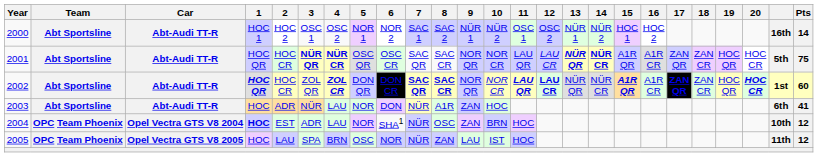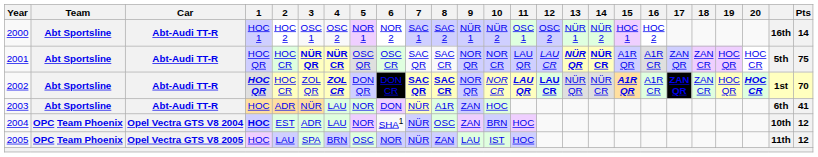 <table class="wikitable" border="1" style="text-align:center; font-size:85%;">
 <tr>
 <th>Year</th>
 <th>Team</th>
 <th>Car</th>
 <th>1</th>
 <th>2</th>
 <th>3</th>
 <th>4</th>
 <th>5</th>
 <th>6</th>
 <th>7</th>
 <th>8</th>
 <th>9</th>
 <th>10</th>
 <th>11</th>
 <th>12</th>
 <th>13</th>
 <th>14</th>
 <th>15</th>
 <th>16</th>
 <th>17</th>
 <th>18</th>
 <th>19</th>
 <th>20</th>
 <th></th>
 <th>Pts</th>
 </tr>
 <tr>
 <td><a href='#'>2000</a></td>
 <th nowrap><a href='#'>Abt Sportsline</a></th>
 <th nowrap><a href='#'>Abt-Audi TT-R</a></th>
 <td style="background:#CFCFFF;"><a href='#'>HOC<br>1</a><br></td>
 <td style="background:white;"><a href='#'>HOC<br>2</a><br></td>
 <td><a href='#'>OSC<br>1</a></td>
 <td><a href='#'>OSC<br>2</a></td>
 <td style="background:#efcfff;"><a href='#'>NOR<br>1</a><br></td>
 <td style="background:white;"><a href='#'>NOR<br>2</a><br></td>
 <td style="background:#CFCFFF;"><a href='#'>SAC<br>1</a><br></td>
 <td style="background:#CFCFFF;"><a href='#'>SAC<br>2</a><br></td>
 <td style="background:#CFCFFF;"><a href='#'>NÜR<br>1</a><br></td>
 <td style="background:#CFCFFF;"><a href='#'>NÜR<br>2</a><br></td>
 <td style="background:#dfffdf;"><a href='#'>OSC<br>1</a><br></td>
 <td style="background:#CFCFFF;"><a href='#'>OSC<br>2</a><br></td>
 <td style="background:#dfffdf;"><a href='#'>NÜR<br>1</a><br></td>
 <td style="background:#dfffdf;"><a href='#'>NÜR<br>2</a><br></td>
 <td style="background:#efcfff;"><a href='#'>HOC<br>1</a><br></td>
 <td style="background:white;"><a href='#'>HOC<br>2</a><br></td>
 <td></td>
 <td></td>
 <td></td>
 <td></td>
 <th>16th</th>
 <th>14</th>
 </tr>
 <tr>
 <td><a href='#'>2001</a></td>
 <th nowrap><a href='#'>Abt Sportsline</a></th>
 <th nowrap><a href='#'>Abt-Audi TT-R</a></th>
 <td style="background:#CFCFFF;"><a href='#'>HOC<br>QR</a><br></td>
 <td style="background:#DFFFDF;"><a href='#'>HOC<br>CR</a><br></td>
 <td style="background:#FFFFBF;"><strong><a href='#'>NÜR<br>QR</a></strong><br></td>
 <td style="background:#FFFFBF;"><strong><a href='#'>NÜR<br>CR</a></strong><br></td>
 <td style="background:#DFDFDF;"><a href='#'>OSC<br>QR</a><br></td>
 <td style="background:#DFFFDF;"><a href='#'>OSC<br>CR</a><br></td>
 <td><a href='#'>SAC<br>QR</a></td>
 <td><a href='#'>SAC<br>CR</a></td>
 <td style="background:#CFCFFF;"><a href='#'>NOR<br>QR</a><br></td>
 <td style="background:#CFCFFF;"><a href='#'>NOR<br>CR</a><br></td>
 <td style="background:#CFCFFF;"><a href='#'>LAU<br>QR</a><br></td>
 <td style="background:#CFCFFF;"><em><a href='#'>LAU<br>CR</a></em><br></td>
 <td style="background:#FFFFBF;"><strong><em><a href='#'>NÜR<br>QR</a></em></strong><br></td>
 <td style="background:#FFFFBF;"><strong><a href='#'>NÜR<br>CR</a></strong><br></td>
 <td style="background:#CFCFFF;"><a href='#'>A1R<br>QR</a><br></td>
 <td style="background:#DFDFDF;"><a href='#'>A1R<br>CR</a><br></td>
 <td style="background:#CFCFFF;"><a href='#'>ZAN<br>QR</a><br></td>
 <td style="background:#EFCFFF;"><a href='#'>ZAN<br>CR</a><br></td>
 <td style="background:#EFCFFF;"><a href='#'>HOC<br>QR</a><br></td>
 <td style="background:#FFFFFF;"><a href='#'>HOC<br>CR</a><br></td>
 <th>5th</th>
 <th>75</th>
 </tr>
 <tr>
 <td><a href='#'>2002</a></td>
 <th nowrap><a href='#'>Abt Sportsline</a></th>
 <th nowrap><a href='#'>Abt-Audi TT-R</a></th>
 <td style="background:#DFDFDF;"><strong><em><a href='#'>HOC<br>QR</a></em></strong><br></td>
 <td style="background:#FFFFBF;"><a href='#'>HOC<br>CR</a><br></td>
 <td style="background:#FFFFBF;"><a href='#'>ZOL<br>QR</a><br></td>
 <td style="background:#FFFFBF;"><strong><em><a href='#'>ZOL<br>CR</a></em></strong><br></td>
 <td style="background:#CFCFFF;"><a href='#'>DON<br>QR</a><br></td>
 <td style="background:#000000; color:white"><a href='#'><span>DON<br>CR</span></a><br></td>
 <td style="background:#FFFFBF;"><strong><a href='#'>SAC<br>QR</a></strong><br></td>
 <td style="background:#FFFFBF;"><strong><a href='#'>SAC<br>CR</a></strong><br></td>
 <td style="background:#CFCFFF;"><a href='#'>NOR<br>QR</a><br></td>
 <td style="background:#FFFFBF;"><em><a href='#'>NOR<br>CR</a></em><br></td>
 <td style="background:#FFFFBF;"><strong><em><a href='#'>LAU<br>QR</a></em></strong><br></td>
 <td style="background:#DFFFDF;"><strong><a href='#'>LAU<br>CR</a></strong><br></td>
 <td style="background:#DFDFDF;"><a href='#'>NÜR<br>QR</a><br></td>
 <td style="background:#DFDFDF;"><a href='#'>NÜR<br>CR</a><br></td>
 <td style="background:#FFDF9F;"><strong><em><a href='#'>A1R<br>QR</a></em></strong><br></td>
 <td style="background:#DFFFDF;"><a href='#'>A1R<br>CR</a><br></td>
 <td style="background:#000000; color:white"><strong><a href='#'><span>ZAN<br>QR</span></a></strong><br></td>
 <td style="background:#DFFFDF;"><a href='#'>ZAN<br>CR</a><br></td>
 <td style="background:#FFFFBF;"><a href='#'>HOC<br>QR</a><br></td>
 <td style="background:#DFFFDF;"><strong><em><a href='#'>HOC<br>CR</a></em></strong><br></td>
 <td style="background:#FFFFBF;"><strong>1st</strong></td>
-<td style="background:#FFFFBF;"><strong>60</strong></td>
+<td style="background:#FFFFBF;"><strong>70</strong></td>
 </tr>
 <tr>
 <td><a href='#'>2003</a></td>
 <th nowrap><a href='#'>Abt Sportsline</a></th>
 <th nowrap><a href='#'>Abt-Audi TT-R</a></th>
 <td style="background:#FFDF9F;"><a href='#'>HOC</a><br></td>
 <td style="background:#FFDF9F;"><a href='#'>ADR</a><br></td>
 <td style="background:#FFDF9F;"><a href='#'>NÜR</a><br></td>
 <td style="background:#dfffdf;"><a href='#'>LAU</a><br></td>
 <td style="background:#dfffdf;"><a href='#'>NOR</a><br></td>
 <td style="background:#efcfff;"><a href='#'>DON</a><br></td>
 <td style="background:#ffffbf;"><a href='#'>NÜR</a><br></td>
 <td style="background:#dfffdf;"><a href='#'>A1R</a><br></td>
 <td style="background:#cfcfff;"><a href='#'>ZAN</a><br></td>
 <td style="background:#dfffdf;"><a href='#'>HOC</a><br></td>
 <td></td>
 <td></td>
 <td></td>
 <td></td>
 <td></td>
 <td></td>
 <td></td>
 <td></td>
 <td></td>
 <td></td>
 <th>6th</th>
 <th>41</th>
 </tr>
 <tr>
 <td><a href='#'>2004</a></td>
 <th nowrap><a href='#'>OPC</a> <a href='#'>Team Phoenix</a></th>
 <th nowrap><a href='#'>Opel Vectra GTS V8 2004</a></th>
 <td style="background:#cfcfff;"><strong><a href='#'>HOC</a><br></strong></td>
 <td style="background:#dfffdf;"><a href='#'>EST</a><br></td>
 <td style="background:#dfffdf;"><a href='#'>ADR</a><br></td>
 <td style="background:#dfffdf;"><a href='#'>LAU</a><br></td>
 <td style="background:#efcfff;"><a href='#'>NOR</a><br></td>
 <td><a href='#'>SHA</a><sup>1</sup></td>
 <td style="background:#cfcfff;"><a href='#'>NÜR</a><br></td>
 <td style="background:#dfffdf;"><a href='#'>OSC</a><br></td>
 <td style="background:#efcfff;"><a href='#'>ZAN</a><br></td>
 <td style="background:#cfcfff;"><a href='#'>BRN</a><br></td>
 <td style="background:#efcfff;"><a href='#'>HOC</a><br></td>
 <td></td>
 <td></td>
 <td></td>
 <td></td>
 <td></td>
 <td></td>
 <td></td>
 <td></td>
 <td></td>
 <th>10th</th>
 <th>12</th>
 </tr>
 <tr>
 <td><a href='#'>2005</a></td>
 <th nowrap><a href='#'>OPC</a> <a href='#'>Team Phoenix</a></th>
 <th nowrap><a href='#'>Opel Vectra GTS V8 2005</a></th>
 <td style="background:#efcfff;"><a href='#'>HOC</a><br></td>
 <td style="background:#cfcfff;"><a href='#'>LAU</a><br></td>
 <td style="background:#dfffdf;"><a href='#'>SPA</a><br></td>
 <td style="background:#cfcfff;"><a href='#'>BRN</a><br></td>
 <td style="background:#dfffdf;"><a href='#'>OSC</a><br></td>
 <td style="background:#cfcfff;"><a href='#'>NOR</a><br></td>
 <td style="background:#cfcfff;"><a href='#'>NÜR</a><br></td>
 <td style="background:#cfcfff;"><a href='#'>ZAN</a><br></td>
 <td style="background:#dfffdf;"><a href='#'>LAU</a><br></td>
 <td style="background:#dfffdf;"><a href='#'>IST</a><br></td>
 <td style="background:#cfcfff;"><a href='#'>HOC</a><br></td>
 <td></td>
 <td></td>
 <td></td>
 <td></td>
 <td></td>
 <td></td>
 <td></td>
 <td></td>
 <td></td>
 <th>11th</th>
 <th>12</th>
 </tr>
 <tr>
 <th colspan="25"></th>
 </tr>
 </table>
